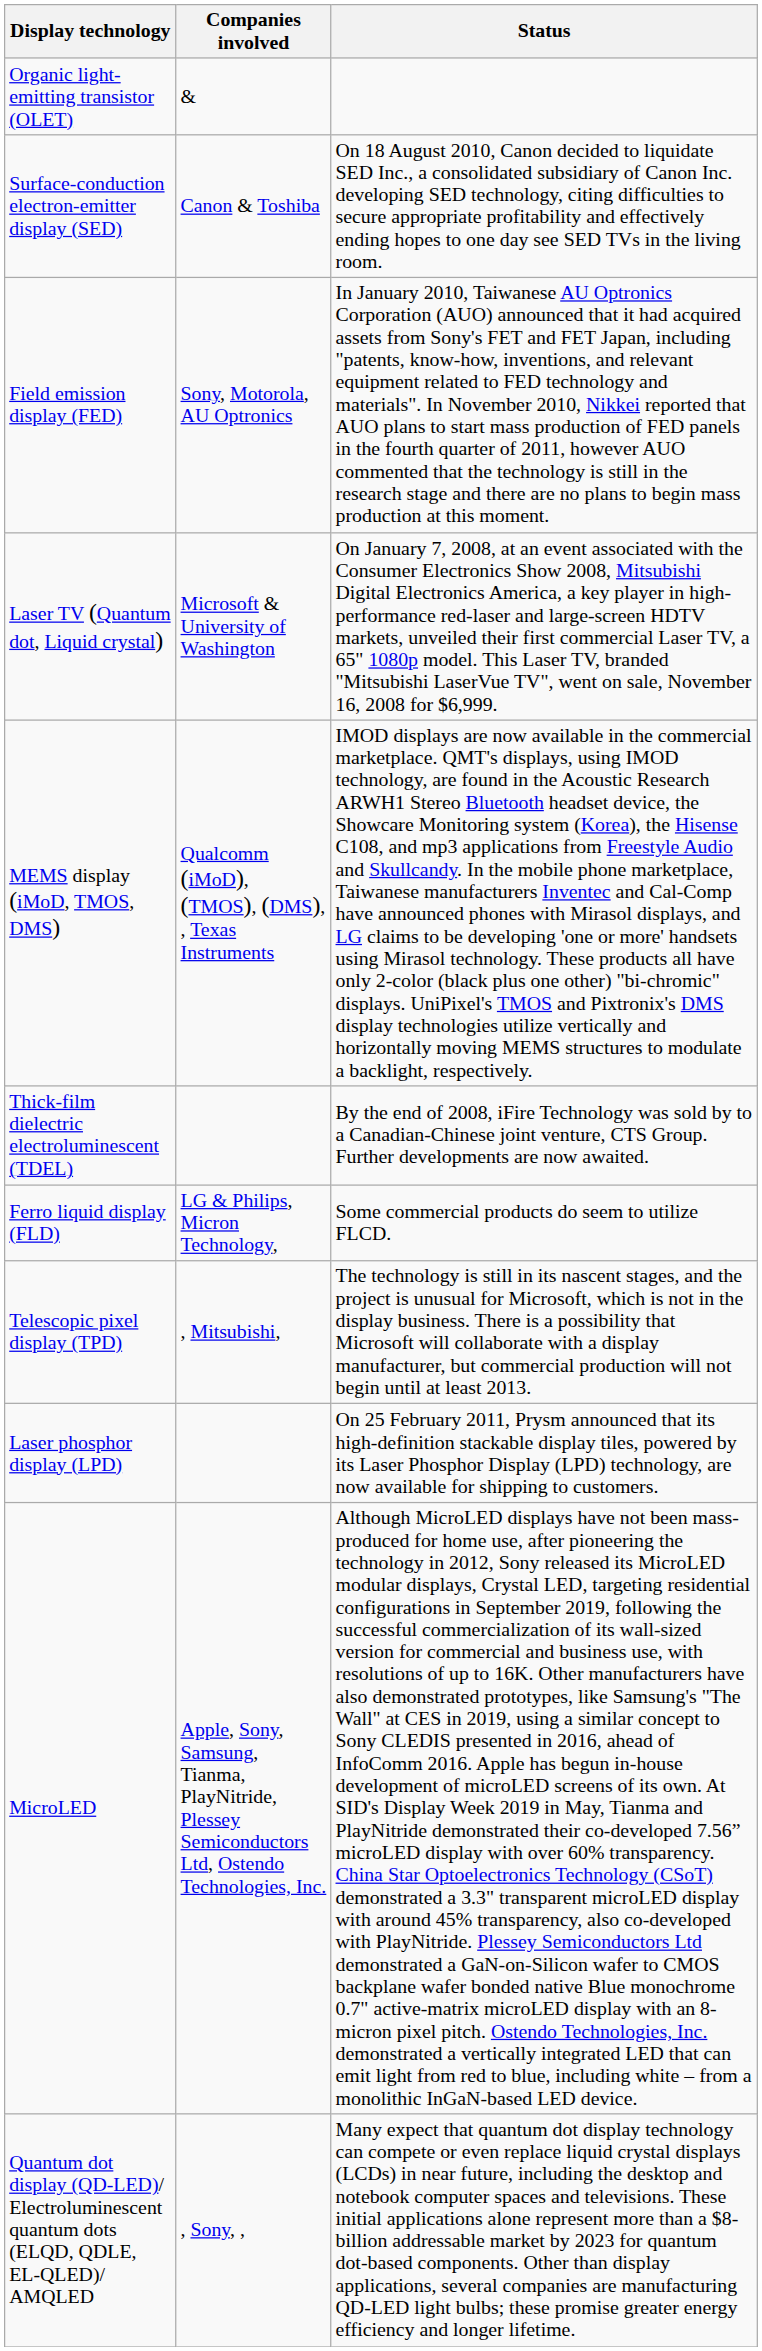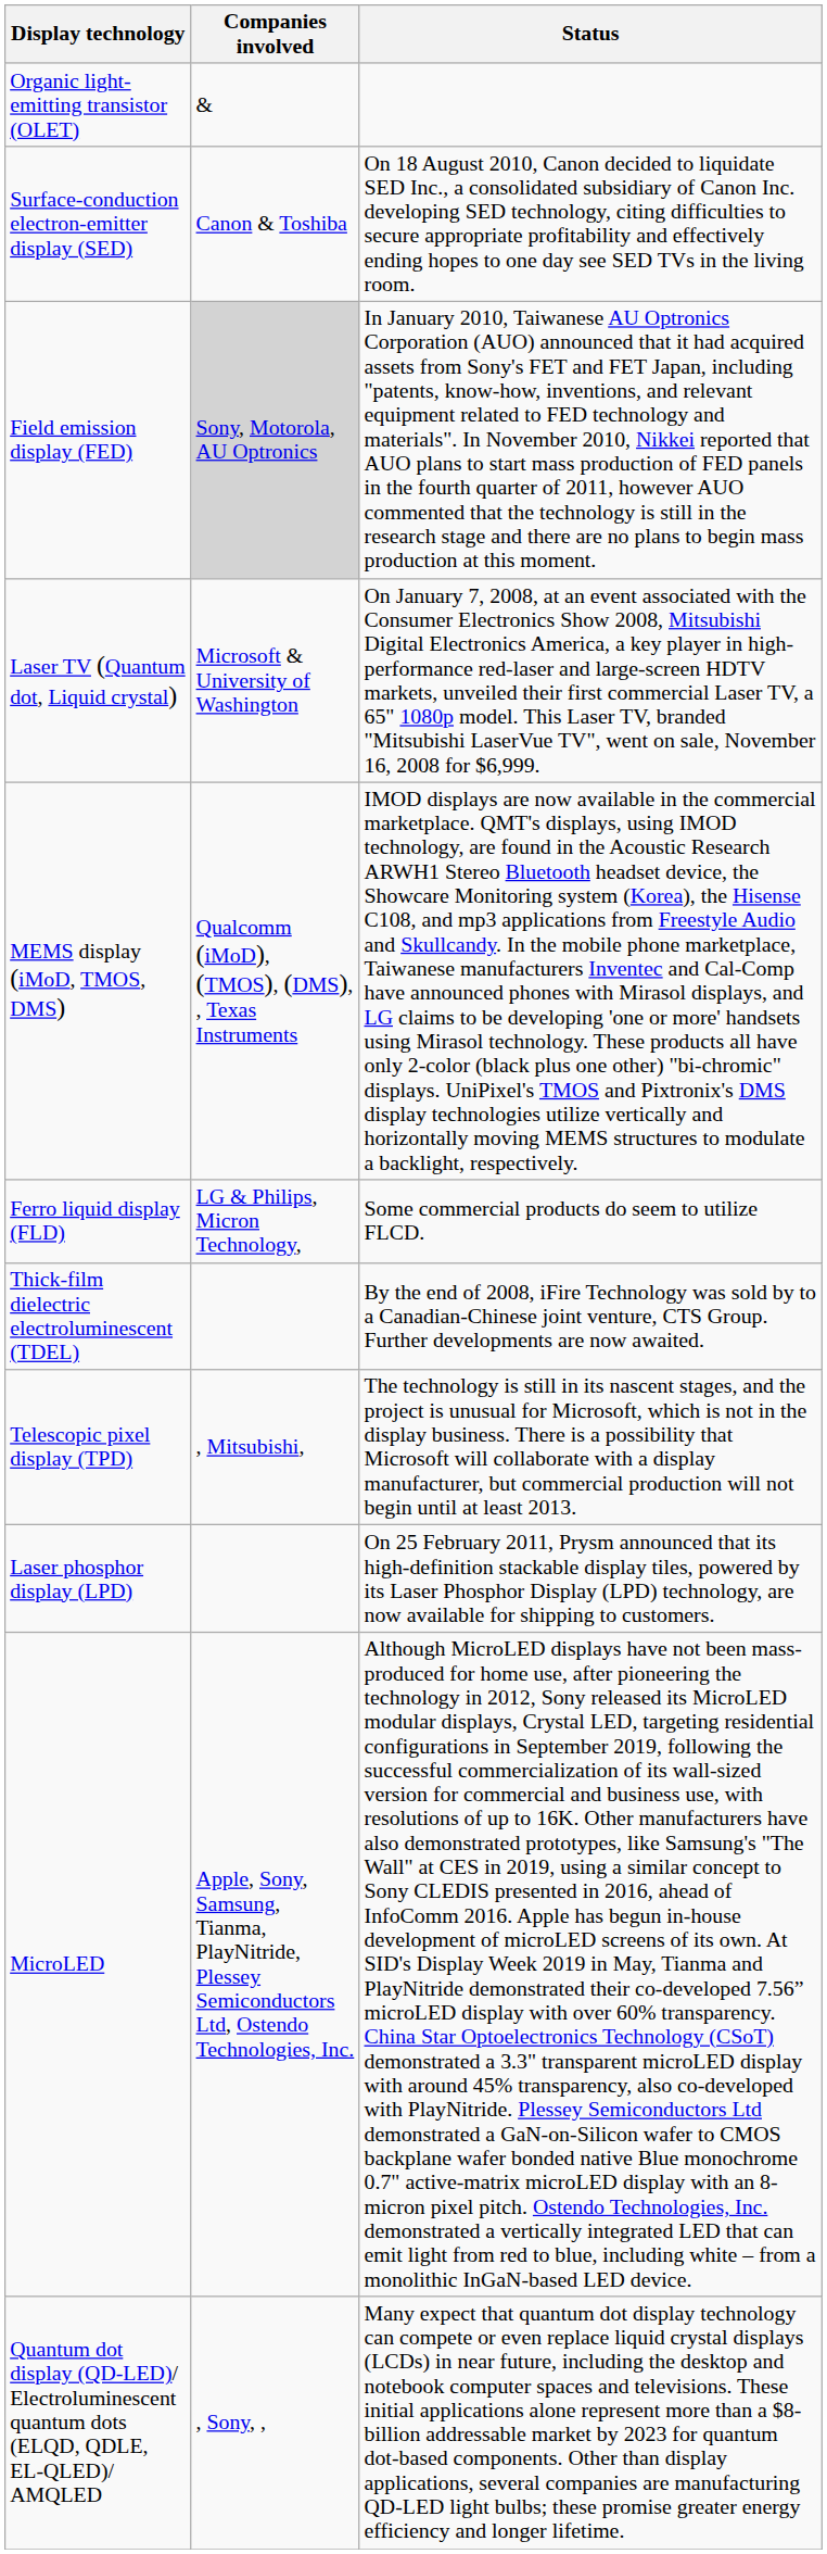 <table class=wikitable>
 <tr>
 <th>Display technology</th>
 <th>Companies involved</th>
 <th>Status</th>
 </tr>
 <tr>
 <td><a href='#'>Organic light-emitting transistor (OLET)</a></td>
 <td> & </td>
 <td></td>
 </tr>
 <tr>
 <td><a href='#'>Surface-conduction electron-emitter display (SED)</a></td>
 <td><a href='#'>Canon</a> & <a href='#'>Toshiba</a></td>
 <td>On 18 August 2010, Canon decided to liquidate SED Inc., a consolidated subsidiary of Canon Inc. developing SED technology, citing difficulties to secure appropriate profitability and effectively ending hopes to one day see SED TVs in the living room.</td>
 </tr>
 <tr>
 <td><a href='#'>Field emission display (FED)</a></td>
-<td><a href='#'>Sony</a>, <a href='#'>Motorola</a>, <a href='#'>AU Optronics</a></td>
+<td style="background: lightgrey;"><a href='#'>Sony</a>, <a href='#'>Motorola</a>, <a href='#'>AU Optronics</a></td>
 <td>In January 2010, Taiwanese <a href='#'>AU Optronics</a> Corporation (AUO) announced that it had acquired assets from Sony's FET and FET Japan, including "patents, know-how, inventions, and relevant equipment related to FED technology and materials". In November 2010, <a href='#'>Nikkei</a> reported that AUO plans to start mass production of FED panels in the fourth quarter of 2011, however AUO commented that the technology is still in the research stage and there are no plans to begin mass production at this moment.</td>
 </tr>
 <tr>
 <td><a href='#'>Laser TV</a> <big>(</big><a href='#'>Quantum dot</a>, <a href='#'>Liquid crystal</a><big>)</big></td>
 <td><a href='#'>Microsoft</a> & <a href='#'>University of Washington</a></td>
 <td>On January 7, 2008, at an event associated with the Consumer Electronics Show 2008, <a href='#'>Mitsubishi</a> Digital Electronics America, a key player in high-performance red-laser and large-screen HDTV markets, unveiled their first commercial Laser TV, a 65" <a href='#'>1080p</a> model. This Laser TV, branded "Mitsubishi LaserVue TV", went on sale, November 16, 2008 for $6,999.</td>
 </tr>
 <tr>
 <td><a href='#'>MEMS</a> display <big>(</big><a href='#'>iMoD</a>, <a href='#'>TMOS</a>, <a href='#'>DMS</a><big>)</big></td>
 <td><a href='#'>Qualcomm</a> <big>(</big><a href='#'>iMoD</a><big>)</big>,  <big>(</big><a href='#'>TMOS</a><big>)</big>,  <big>(</big><a href='#'>DMS</a><big>)</big>, , <a href='#'>Texas Instruments</a></td>
 <td>IMOD displays are now available in the commercial marketplace.  QMT's displays, using IMOD technology, are found in the Acoustic Research ARWH1 Stereo <a href='#'>Bluetooth</a> headset device, the Showcare Monitoring system (<a href='#'>Korea</a>), the <a href='#'>Hisense</a> C108, and mp3 applications from <a href='#'>Freestyle Audio</a> and <a href='#'>Skullcandy</a>. In the mobile phone marketplace, Taiwanese manufacturers <a href='#'>Inventec</a> and Cal-Comp have announced phones with Mirasol displays, and <a href='#'>LG</a> claims to be developing 'one or more' handsets using Mirasol technology. These products all have only 2-color (black plus one other) "bi-chromic" displays. UniPixel's <a href='#'>TMOS</a> and Pixtronix's <a href='#'>DMS</a> display technologies utilize vertically and horizontally moving MEMS structures to modulate a backlight, respectively.</td>
 </tr>
 <tr>
+<td><a href='#'>Ferro liquid display (FLD)</a></td>
+<td><a href='#'>LG & Philips</a>, <a href='#'>Micron Technology</a>, </td>
+<td>Some commercial products do seem to utilize FLCD.</td>
+</tr>
+<tr>
 <td><a href='#'>Thick-film dielectric electroluminescent (TDEL)</a></td>
 <td></td>
 <td>By the end of 2008, iFire Technology was sold by  to a Canadian-Chinese joint venture, CTS Group. Further developments are now awaited.</td>
-</tr>
-<tr>
-<td><a href='#'>Ferro liquid display (FLD)</a></td>
-<td><a href='#'>LG & Philips</a>, <a href='#'>Micron Technology</a>, </td>
-<td>Some commercial products do seem to utilize FLCD.</td>
 </tr>
 <tr>
 <td><a href='#'>Telescopic pixel display (TPD)</a></td>
 <td>, <a href='#'>Mitsubishi</a>, </td>
 <td>The technology is still in its nascent stages, and the project is unusual for Microsoft, which is not in the display business. There is a possibility that Microsoft will collaborate with a display manufacturer, but commercial production will not begin until at least 2013.</td>
 </tr>
 <tr>
 <td><a href='#'>Laser phosphor display (LPD)</a></td>
 <td></td>
 <td>On 25 February 2011, Prysm announced that its high-definition stackable display tiles, powered by its Laser Phosphor Display (LPD) technology, are now available for shipping to customers.</td>
 </tr>
 <tr>
 <td><a href='#'>MicroLED</a></td>
 <td><a href='#'>Apple</a>, <a href='#'>Sony</a>, <a href='#'>Samsung</a>, Tianma, PlayNitride, <a href='#'>Plessey Semiconductors Ltd</a>, <a href='#'>Ostendo Technologies, Inc.</a></td>
 <td>Although MicroLED displays have not been mass-produced for home use, after pioneering the technology in 2012, Sony released its MicroLED modular displays, Crystal LED, targeting residential configurations in September 2019, following the successful commercialization of its wall-sized version for commercial and business use, with resolutions of up to 16K. Other manufacturers have also demonstrated prototypes, like Samsung's "The Wall" at CES in 2019, using a similar concept to Sony CLEDIS presented in 2016, ahead of InfoComm 2016. Apple has begun in-house development of microLED screens of its own. At SID's Display Week 2019 in May, Tianma and PlayNitride demonstrated their co-developed 7.56” microLED display with over 60% transparency. <a href='#'>China Star Optoelectronics Technology (CSoT)</a> demonstrated a 3.3" transparent microLED display with around 45% transparency, also co-developed with PlayNitride. <a href='#'>Plessey Semiconductors Ltd</a> demonstrated a GaN-on-Silicon wafer to CMOS backplane wafer bonded native Blue monochrome 0.7" active-matrix microLED display with an 8-micron pixel pitch. <a href='#'>Ostendo Technologies, Inc.</a> demonstrated a vertically integrated LED that can emit light from red to blue, including white – from a monolithic InGaN-based LED device.</td>
 </tr>
 <tr>
 <td><a href='#'>Quantum dot display (QD-LED)</a>/<br>Electroluminescent quantum dots (ELQD, QDLE, EL-QLED)/<br>AMQLED</td>
 <td>, <a href='#'>Sony</a>, , </td>
 <td>Many expect that quantum dot display technology can compete or even replace liquid crystal displays (LCDs) in near future, including the desktop and notebook computer spaces and televisions. These initial applications alone represent more than a $8-billion addressable market by 2023 for quantum dot-based components. Other than display applications, several companies are manufacturing QD-LED light bulbs; these promise greater energy efficiency and longer lifetime.</td>
 </tr>
 </table>
